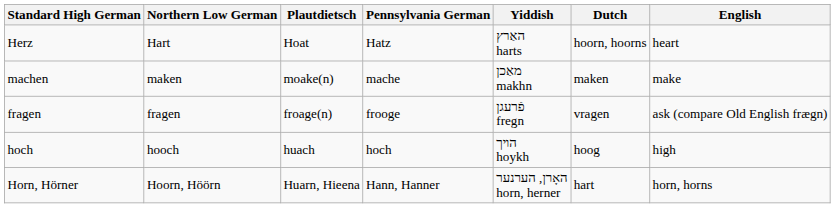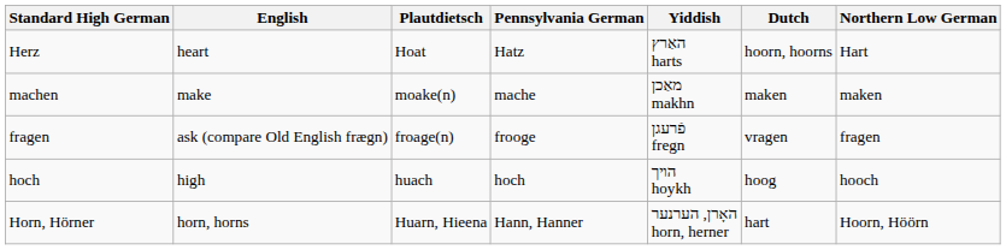 <table class="wikitable">
 <tr>
 <th>Standard High German</th>
-<th>Northern Low German</th>
+<th>English</th>
 <th>Plautdietsch</th>
 <th>Pennsylvania German</th>
 <th>Yiddish</th>
 <th>Dutch</th>
-<th>English</th>
+<th>Northern Low German</th>
 </tr>
 <tr>
 <td>Herz</td>
-<td>Hart</td>
+<td>heart</td>
 <td>Hoat</td>
 <td>Hatz</td>
 <td>האַרץ<br>harts</td>
 <td>hoorn, hoorns</td>
-<td>heart</td>
+<td>Hart</td>
 </tr>
 <tr>
 <td>machen</td>
-<td>maken</td>
+<td>make</td>
 <td>moake(n)</td>
 <td>mache</td>
 <td>מאַכן<br>makhn</td>
 <td>maken</td>
-<td>make</td>
+<td>maken</td>
 </tr>
 <tr>
 <td>fragen</td>
-<td>fragen</td>
+<td>ask (compare Old English frægn)</td>
 <td>froage(n)</td>
 <td>frooge</td>
 <td>פֿרעגן<br>fregn</td>
 <td>vragen</td>
-<td>ask (compare Old English frægn)</td>
+<td>fragen</td>
 </tr>
 <tr>
 <td>hoch</td>
-<td>hooch</td>
+<td>high</td>
 <td>huach</td>
 <td>hoch</td>
 <td>הױך<br>hoykh</td>
 <td>hoog</td>
-<td>high</td>
+<td>hooch</td>
 </tr>
 <tr>
 <td>Horn, Hörner</td>
-<td>Hoorn, Höörn</td>
+<td>horn, horns</td>
 <td>Huarn, Hieena</td>
 <td>Hann, Hanner</td>
 <td>האָרן, הערנער<br>horn, herner</td>
 <td>hart</td>
-<td>horn, horns</td>
+<td>Hoorn, Höörn</td>
 </tr>
 </table>
